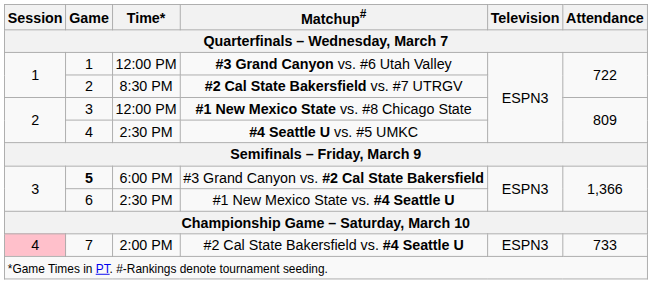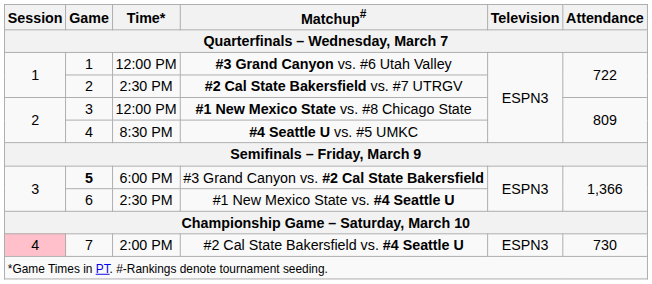 <table class="wikitable" style="font-size: 95%; text-align:center;">
 <tr>
 <th>Session</th>
 <th>Game</th>
 <th>Time*</th>
 <th>Matchup<sup>#</sup></th>
 <th>Television</th>
 <th>Attendance</th>
 </tr>
 <tr>
 <th colspan=6>Quarterfinals – Wednesday, March 7</th>
 </tr>
 <tr>
 <td rowspan=2>1</td>
 <td>1</td>
 <td>12:00 PM</td>
 <td><strong>#3 Grand Canyon</strong> vs. #6 Utah Valley</td>
 <td rowspan=4>ESPN3</td>
 <td rowspan=2>722</td>
 </tr>
 <tr>
 <td>2</td>
-<td>8:30 PM</td>
+<td>2:30 PM</td>
 <td><strong>#2 Cal State Bakersfield</strong> vs. #7 UTRGV</td>
 </tr>
 <tr>
 <td rowspan=2>2</td>
 <td>3</td>
 <td>12:00 PM</td>
 <td><strong>#1 New Mexico State</strong> vs. #8 Chicago State</td>
 <td rowspan=2>809</td>
 </tr>
 <tr>
 <td>4</td>
-<td>2:30 PM</td>
+<td>8:30 PM</td>
 <td><strong>#4 Seattle U</strong> vs. #5 UMKC</td>
 </tr>
 <tr>
 <th colspan=6>Semifinals – Friday, March 9</th>
 </tr>
 <tr>
 <td rowspan=2>3</td>
 <td><strong>5</strong></td>
 <td>6:00 PM</td>
 <td>#3 Grand Canyon vs. <strong>#2 Cal State Bakersfield</strong></td>
 <td rowspan=2>ESPN3</td>
 <td rowspan=2>1,366</td>
 </tr>
 <tr>
 <td>6</td>
 <td>2:30 PM</td>
 <td>#1 New Mexico State vs. <strong>#4 Seattle U</strong></td>
 </tr>
 <tr>
 <th colspan=6>Championship Game – Saturday, March 10</th>
 </tr>
 <tr>
 <td style="background: pink;">4</td>
 <td>7</td>
 <td>2:00 PM</td>
 <td>#2 Cal State Bakersfield vs. <strong>#4 Seattle U</strong></td>
 <td>ESPN3</td>
-<td>733</td>
+<td>730</td>
 </tr>
 <tr>
 <td colspan=6 style="text-align:left;"><small>*Game Times in <a href='#'>PT</a>. #-Rankings denote tournament seeding.</small></td>
 </tr>
 </table>
